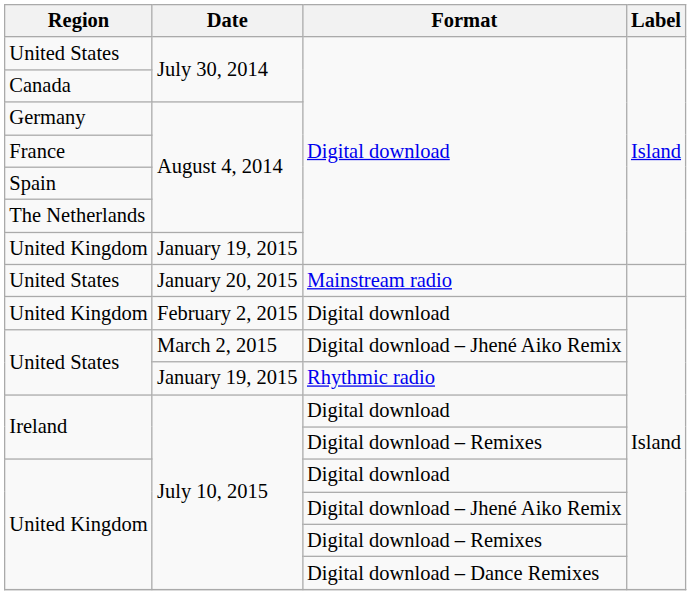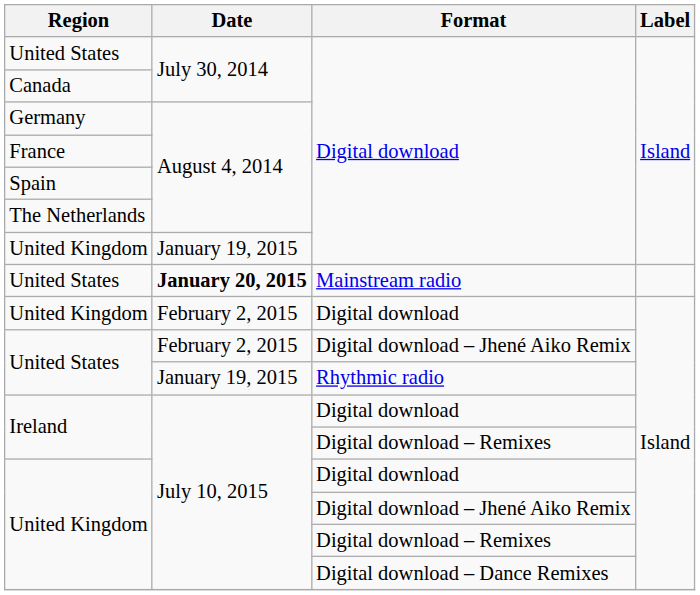 <table class=wikitable>
 <tr>
 <th>Region</th>
 <th>Date</th>
 <th>Format</th>
 <th>Label</th>
 </tr>
 <tr>
 <td rowspan="1">United States</td>
 <td rowspan="2">July 30, 2014</td>
 <td rowspan="7"><a href='#'>Digital download</a></td>
 <td rowspan="7"><a href='#'>Island</a></td>
 </tr>
 <tr>
 <td rowspan="1">Canada</td>
 </tr>
 <tr>
 <td rowspan="1">Germany</td>
 <td rowspan="4">August 4, 2014</td>
 </tr>
 <tr>
 <td rowspan="1">France</td>
 </tr>
 <tr>
 <td rowspan="1">Spain</td>
 </tr>
 <tr>
 <td rowspan="1">The Netherlands</td>
 </tr>
 <tr>
 <td rowspan="1">United Kingdom</td>
 <td rowspan="1">January 19, 2015</td>
 </tr>
 <tr>
 <td>United States</td>
-<td>January 20, 2015</td>
+<td><strong>January 20, 2015</strong></td>
 <td><a href='#'>Mainstream radio</a></td>
 <td></td>
 </tr>
 <tr>
 <td rowspan="1">United Kingdom</td>
 <td rowspan="1">February 2, 2015</td>
 <td rowspan="1">Digital download</td>
 <td rowspan="9">Island</td>
 </tr>
 <tr>
 <td rowspan="2">United States</td>
-<td rowspan="1">March 2, 2015</td>
+<td rowspan="1">February 2, 2015</td>
 <td rowspan="1">Digital download – Jhené Aiko Remix</td>
 </tr>
 <tr>
 <td rowspan="1">January 19, 2015</td>
 <td><a href='#'>Rhythmic radio</a></td>
 </tr>
 <tr>
 <td rowspan="2">Ireland</td>
 <td rowspan="6">July 10, 2015</td>
 <td rowspan="1">Digital download</td>
 </tr>
 <tr>
 <td rowspan="1">Digital download – Remixes</td>
 </tr>
 <tr>
 <td rowspan="4">United Kingdom</td>
 <td rowspan="1">Digital download</td>
 </tr>
 <tr>
 <td rowspan="1">Digital download – Jhené Aiko Remix</td>
 </tr>
 <tr>
 <td rowspan="1">Digital download – Remixes</td>
 </tr>
 <tr>
 <td rowspan="1">Digital download – Dance Remixes</td>
 </tr>
 <tr>
 </tr>
 </table>
